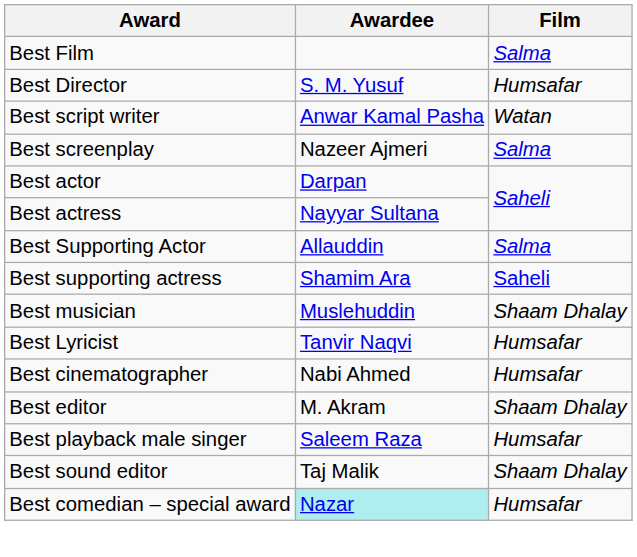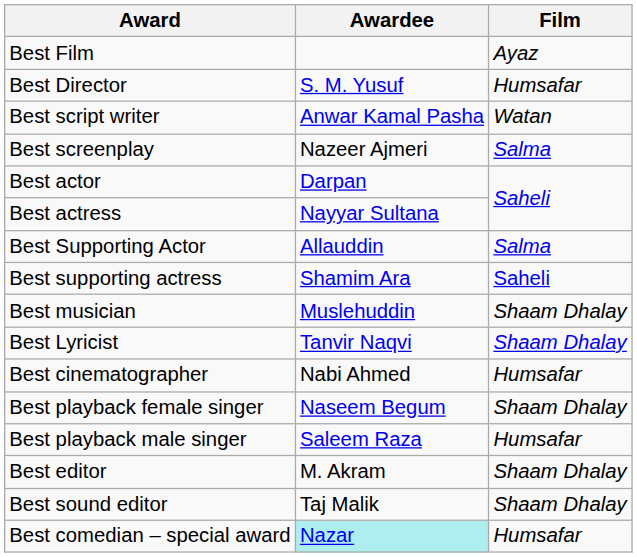 <table class="wikitable">
 <tr>
 <th>Award</th>
 <th>Awardee</th>
 <th>Film</th>
 </tr>
 <tr>
 <td>Best Film</td>
 <td></td>
-<td><em><a href='#'>Salma</a></em></td>
+<td><em>Ayaz</em></td>
 </tr>
 <tr>
 <td>Best Director</td>
 <td><a href='#'>S. M. Yusuf</a></td>
 <td><em>Humsafar</em></td>
 </tr>
 <tr>
 <td>Best script writer</td>
 <td><a href='#'>Anwar Kamal Pasha</a></td>
 <td><em>Watan</em></td>
 </tr>
 <tr>
 <td>Best screenplay</td>
 <td>Nazeer Ajmeri</td>
 <td><em><a href='#'>Salma</a></em></td>
 </tr>
 <tr>
 <td>Best actor</td>
 <td><a href='#'>Darpan</a></td>
 <td Rowspan="2"><em><a href='#'>Saheli</a></em></td>
 </tr>
 <tr>
 <td>Best actress</td>
 <td><a href='#'>Nayyar Sultana</a></td>
 </tr>
 <tr>
 <td>Best Supporting Actor</td>
 <td><a href='#'>Allauddin</a></td>
 <td><em><a href='#'>Salma</a></em></td>
 </tr>
 <tr>
 <td>Best supporting actress</td>
 <td><a href='#'>Shamim Ara</a></td>
 <td><a href='#'>Saheli</a></td>
 </tr>
 <tr>
 <td>Best musician</td>
 <td><a href='#'>Muslehuddin</a></td>
 <td><em>Shaam Dhalay</em></td>
 </tr>
 <tr>
 <td>Best Lyricist</td>
 <td><a href='#'>Tanvir Naqvi</a></td>
-<td><em>Humsafar</em></td>
+<td><em><a href='#'>Shaam Dhalay</a></em></td>
 </tr>
 <tr>
 <td>Best cinematographer</td>
 <td>Nabi Ahmed</td>
 <td><em>Humsafar</em></td>
 </tr>
 <tr>
-<td>Best editor</td>
-<td>M. Akram</td>
+<td>Best playback female singer</td>
+<td><a href='#'>Naseem Begum</a></td>
 <td><em>Shaam Dhalay</em></td>
 </tr>
 <tr>
 <td>Best playback male singer</td>
 <td><a href='#'>Saleem Raza</a></td>
 <td><em>Humsafar</em></td>
+</tr>
+<tr>
+<td>Best editor</td>
+<td>M. Akram</td>
+<td><em>Shaam Dhalay</em></td>
 </tr>
 <tr>
 <td>Best sound editor</td>
 <td>Taj Malik</td>
 <td><em>Shaam Dhalay</em></td>
 </tr>
 <tr>
 <td>Best comedian – special award</td>
 <td style="background: paleturquoise;"><a href='#'>Nazar</a></td>
 <td><em>Humsafar</em></td>
 </tr>
 </table>
